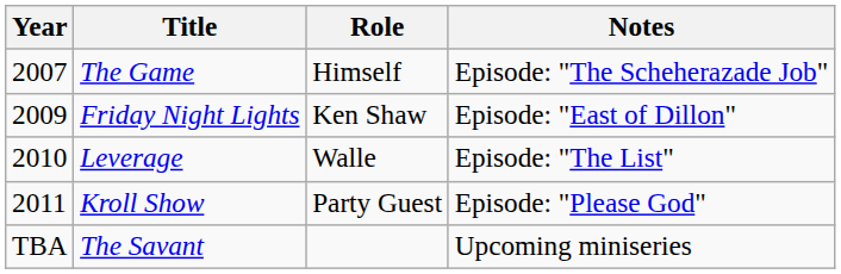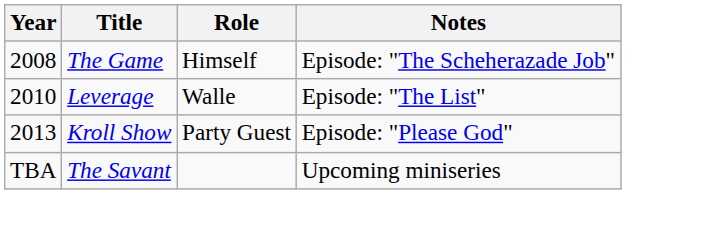 <table class="wikitable sortable">
 <tr>
 <th>Year</th>
 <th>Title</th>
 <th>Role</th>
 <th class="unsortable">Notes</th>
 </tr>
 <tr>
-<td>2007</td>
+<td>2008</td>
 <td><em><a href='#'>The Game</a></em></td>
 <td>Himself</td>
 <td>Episode: "<a href='#'>The Scheherazade Job</a>"</td>
-</tr>
-<tr>
-<td>2009</td>
-<td><em><a href='#'>Friday Night Lights</a></em></td>
-<td>Ken Shaw</td>
-<td>Episode: "<a href='#'>East of Dillon</a>"</td>
 </tr>
 <tr>
 <td>2010</td>
 <td><em><a href='#'>Leverage</a></em></td>
 <td>Walle</td>
 <td>Episode: "<a href='#'>The List</a>"</td>
 </tr>
 <tr>
-<td>2011</td>
+<td>2013</td>
 <td><em><a href='#'>Kroll Show</a></em></td>
 <td>Party Guest</td>
 <td>Episode: "<a href='#'>Please God</a>"</td>
 </tr>
 <tr>
 <td>TBA</td>
 <td><em><a href='#'>The Savant</a></em></td>
 <td></td>
 <td>Upcoming miniseries</td>
 </tr>
 </table>
